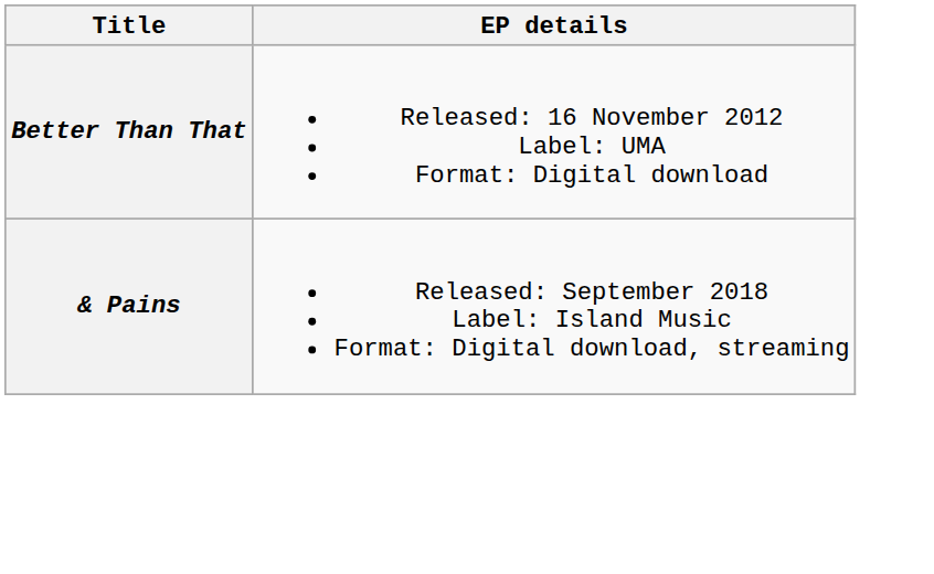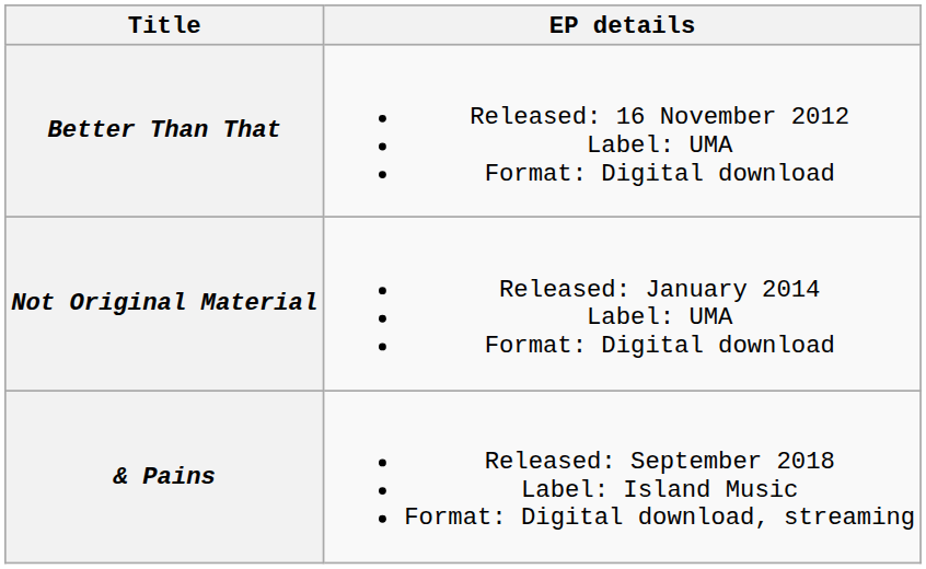 <table class="wikitable plainrowheaders" style="text-align:center;">
 <tr>
 <th scope="col">Title</th>
 <th scope="col">EP details</th>
 </tr>
 <tr>
 <th scope="row"><em>Better Than That</em></th>
 <td><br><ul><li>Released: 16 November 2012</li><li>Label: UMA</li><li>Format: Digital download</li></ul></td>
 </tr>
 <tr>
+<th scope="row"><em>Not Original Material</em></th>
+<td><br><ul><li>Released: January 2014</li><li>Label: UMA</li><li>Format: Digital download</li></ul></td>
+</tr>
+<tr>
 <th scope="row"><em>& Pains</em></th>
 <td><br><ul><li>Released: September 2018</li><li>Label: Island Music</li><li>Format: Digital download, streaming</li></ul></td>
 </tr>
 </table>
